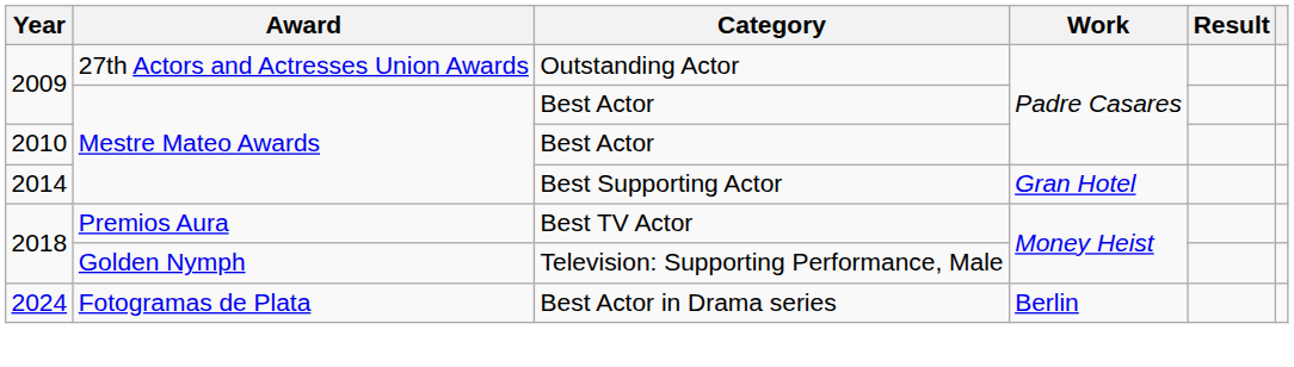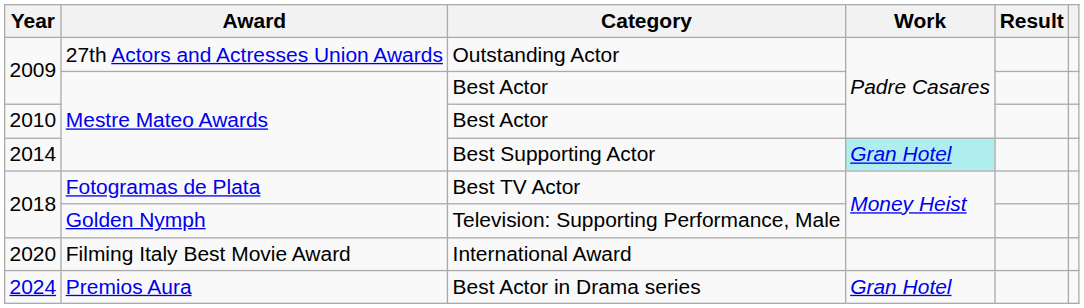 <table class="wikitable sortable">
 <tr>
 <th>Year</th>
 <th>Award</th>
 <th>Category</th>
 <th>Work</th>
 <th>Result</th>
 <th class="unsortable"></th>
 </tr>
 <tr>
 <td rowspan="2" align = "center">2009</td>
 <td>27th <a href='#'>Actors and Actresses Union Awards</a></td>
 <td>Outstanding Actor</td>
 <td rowspan="3"><em>Padre Casares</em></td>
 <td></td>
 <td></td>
 </tr>
 <tr>
 <td rowspan="3"><a href='#'>Mestre Mateo Awards</a></td>
 <td>Best Actor</td>
 <td></td>
 <td></td>
 </tr>
 <tr>
 <td align = "center">2010</td>
 <td>Best Actor</td>
 <td></td>
 <td></td>
 </tr>
 <tr>
 <td align = "center">2014</td>
 <td>Best Supporting Actor</td>
-<td><em><a href='#'>Gran Hotel</a></em></td>
+<td style="background: paleturquoise;"><em><a href='#'>Gran Hotel</a></em></td>
 <td></td>
 <td></td>
 </tr>
 <tr>
 <td rowspan="2">2018</td>
-<td><a href='#'>Premios Aura</a></td>
+<td><a href='#'>Fotogramas de Plata</a></td>
 <td>Best TV Actor</td>
 <td rowspan="2"><em><a href='#'>Money Heist</a></em></td>
 <td></td>
 <td></td>
 </tr>
 <tr>
 <td><a href='#'>Golden Nymph</a></td>
 <td>Television: Supporting Performance, Male</td>
 <td></td>
 <td></td>
 </tr>
 <tr>
+<td align = "center">2020</td>
+<td>Filming Italy Best Movie Award</td>
+<td>International Award</td>
+<td></td>
+<td></td>
+<td></td>
+</tr>
+<tr>
 <td><a href='#'>2024</a></td>
-<td><a href='#'>Fotogramas de Plata</a></td>
+<td><a href='#'>Premios Aura</a></td>
 <td>Best Actor in Drama series</td>
-<td><a href='#'>Berlin</a></td>
+<td><em><a href='#'>Gran Hotel</a></em></td>
 <td></td>
 <td></td>
 </tr>
 </table>
